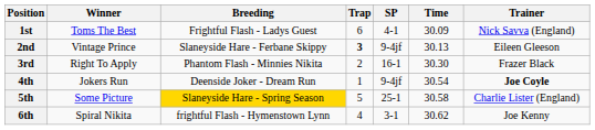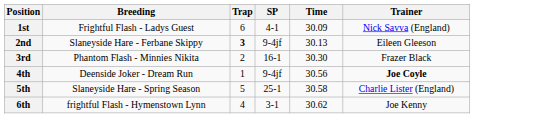 <table class="wikitable" style="text-align: center">
 <tr>
 <th width=30>Position</th>
-<th width=180>Winner</th>
 <th width=300>Breeding</th>
 <th width=30>Trap</th>
 <th width=50>SP</th>
 <th width=80>Time</th>
 <th width=200>Trainer</th>
 </tr>
 <tr>
 <th>1st</th>
-<td><a href='#'>Toms The Best</a></td>
 <td>Frightful Flash - Ladys Guest</td>
 <td>6</td>
 <td>4-1</td>
 <td>30.09</td>
 <td><a href='#'>Nick Savva</a> (England)</td>
 </tr>
 <tr>
 <th>2nd</th>
-<td>Vintage Prince</td>
 <td>Slaneyside Hare - Ferbane Skippy</td>
 <td><strong>3</strong></td>
 <td>9-4jf</td>
 <td>30.13</td>
 <td>Eileen Gleeson</td>
 </tr>
 <tr>
 <th>3rd</th>
-<td>Right To Apply</td>
 <td>Phantom Flash - Minnies Nikita</td>
 <td>2</td>
 <td>16-1</td>
 <td>30.30</td>
 <td>Frazer Black</td>
 </tr>
 <tr>
 <th>4th</th>
-<td>Jokers Run</td>
 <td>Deenside Joker - Dream Run</td>
 <td>1</td>
 <td>9-4jf</td>
-<td>30.54</td>
+<td>30.56</td>
 <td><strong>Joe Coyle</strong></td>
 </tr>
 <tr>
 <th>5th</th>
-<td><a href='#'>Some Picture</a></td>
-<td style="background: gold;">Slaneyside Hare - Spring Season</td>
+<td>Slaneyside Hare - Spring Season</td>
 <td>5</td>
 <td>25-1</td>
 <td>30.58</td>
 <td><a href='#'>Charlie Lister</a> (England)</td>
 </tr>
 <tr>
 <th>6th</th>
-<td>Spiral Nikita</td>
 <td>frightful Flash - Hymenstown Lynn</td>
 <td>4</td>
 <td>3-1</td>
 <td>30.62</td>
 <td>Joe Kenny</td>
 </tr>
 </table>
